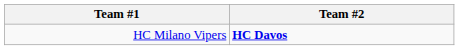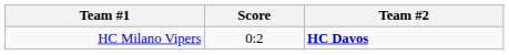 <table class="wikitable" style="text-align: center;">
 <tr>
 <th width=22%>Team #1</th>
+<th width=11%>Score</th>
 <th width=22%>Team #2</th>
 </tr>
 <tr>
 <td style="text-align: right;"><a href='#'>HC Milano Vipers</a> </td>
+<td>0:2</td>
 <td style="text-align: left;"> <strong><a href='#'>HC Davos</a></strong></td>
 </tr>
 </table>
